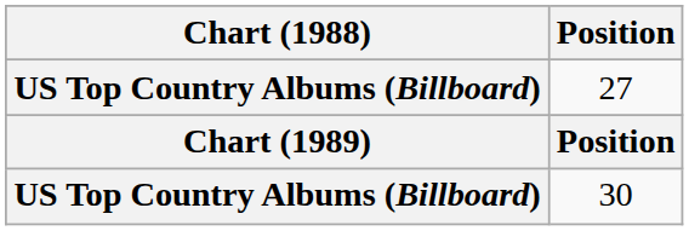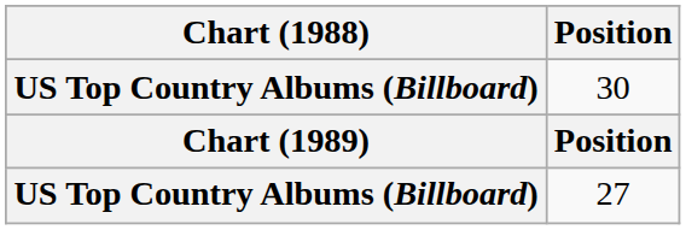 <table class="wikitable plainrowheaders" style="text-align:center">
 <tr>
 <th scope="col">Chart (1988)</th>
 <th scope="col">Position</th>
 </tr>
 <tr>
 <th scope="row">US Top Country Albums (<em>Billboard</em>)</th>
-<td>27</td>
+<td>30</td>
 </tr>
 <tr>
 <th scope="col">Chart (1989)</th>
 <th scope="col">Position</th>
 </tr>
 <tr>
 <th scope="row">US Top Country Albums (<em>Billboard</em>)</th>
-<td>30</td>
+<td>27</td>
 </tr>
 </table>
